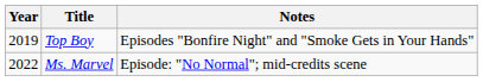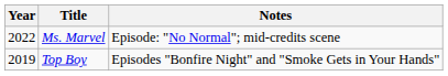 <table class="wikitable plainrowheaders">
 <tr>
 <th>Year</th>
 <th>Title</th>
 <th>Notes</th>
 </tr>
 <tr>
+<td>2022</td>
+<td><em><a href='#'>Ms. Marvel</a></em></td>
+<td>Episode: "<a href='#'>No Normal</a>"; mid-credits scene</td>
+</tr>
+<tr>
 <td>2019</td>
 <td><em><a href='#'>Top Boy</a></em></td>
 <td>Episodes "Bonfire Night" and "Smoke Gets in Your Hands"</td>
 </tr>
-<tr>
-<td>2022</td>
-<td><em><a href='#'>Ms. Marvel</a></em></td>
-<td>Episode: "<a href='#'>No Normal</a>"; mid-credits scene</td>
-</tr>
 </table>
